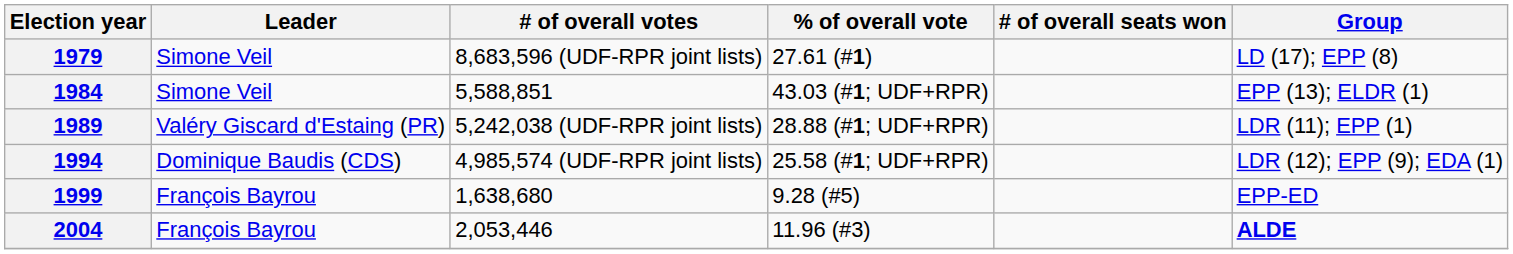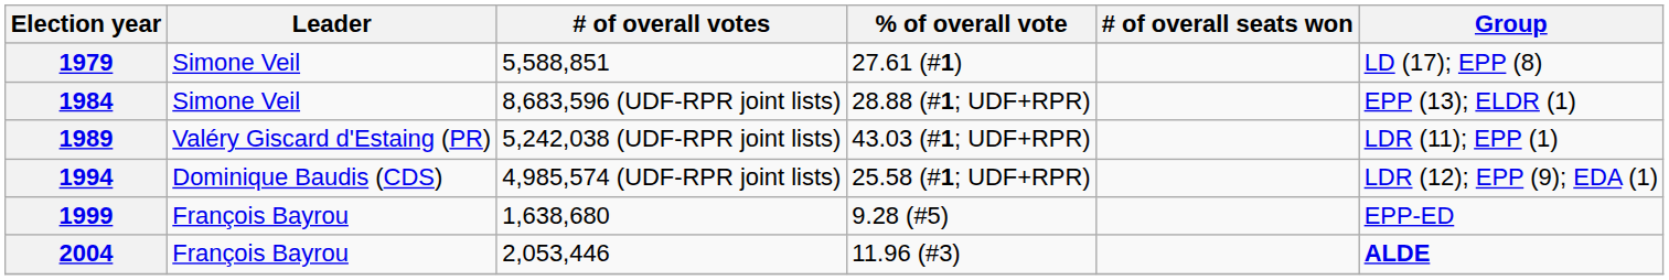 <table class=wikitable>
 <tr>
 <th>Election year</th>
 <th>Leader</th>
 <th># of overall votes</th>
 <th>% of overall vote</th>
 <th># of overall seats won</th>
 <th><a href='#'>Group</a></th>
 </tr>
 <tr>
 <th><a href='#'>1979</a></th>
 <td><a href='#'>Simone Veil</a></td>
-<td>8,683,596 (UDF-RPR joint lists)</td>
+<td>5,588,851</td>
 <td>27.61 (#<strong>1</strong>)</td>
 <td></td>
 <td><a href='#'>LD</a> (17); <a href='#'>EPP</a> (8)</td>
 </tr>
 <tr>
 <th><a href='#'>1984</a></th>
 <td><a href='#'>Simone Veil</a></td>
-<td>5,588,851</td>
-<td>43.03 (#<strong>1</strong>; UDF+RPR)</td>
+<td>8,683,596 (UDF-RPR joint lists)</td>
+<td>28.88 (#<strong>1</strong>; UDF+RPR)</td>
 <td></td>
 <td><a href='#'>EPP</a> (13); <a href='#'>ELDR</a> (1)</td>
 </tr>
 <tr>
 <th><a href='#'>1989</a></th>
 <td><a href='#'>Valéry Giscard d'Estaing</a> (<a href='#'>PR</a>)</td>
 <td>5,242,038 (UDF-RPR joint lists)</td>
-<td>28.88 (#<strong>1</strong>; UDF+RPR)</td>
+<td>43.03 (#<strong>1</strong>; UDF+RPR)</td>
 <td></td>
 <td><a href='#'>LDR</a> (11); <a href='#'>EPP</a> (1)</td>
 </tr>
 <tr>
 <th><a href='#'>1994</a></th>
 <td><a href='#'>Dominique Baudis</a> (<a href='#'>CDS</a>)</td>
 <td>4,985,574 (UDF-RPR joint lists)</td>
 <td>25.58 (#<strong>1</strong>; UDF+RPR)</td>
 <td></td>
 <td><a href='#'>LDR</a> (12); <a href='#'>EPP</a> (9); <a href='#'>EDA</a> (1)</td>
 </tr>
 <tr>
 <th><a href='#'>1999</a></th>
 <td><a href='#'>François Bayrou</a></td>
 <td>1,638,680</td>
 <td>9.28 (#5)</td>
 <td></td>
 <td><a href='#'>EPP-ED</a></td>
 </tr>
 <tr>
 <th><a href='#'>2004</a></th>
 <td><a href='#'>François Bayrou</a></td>
 <td>2,053,446</td>
 <td>11.96 (#3)</td>
 <td></td>
 <td><strong><a href='#'>ALDE</a></strong></td>
 </tr>
 <tr>
 </tr>
 </table>
